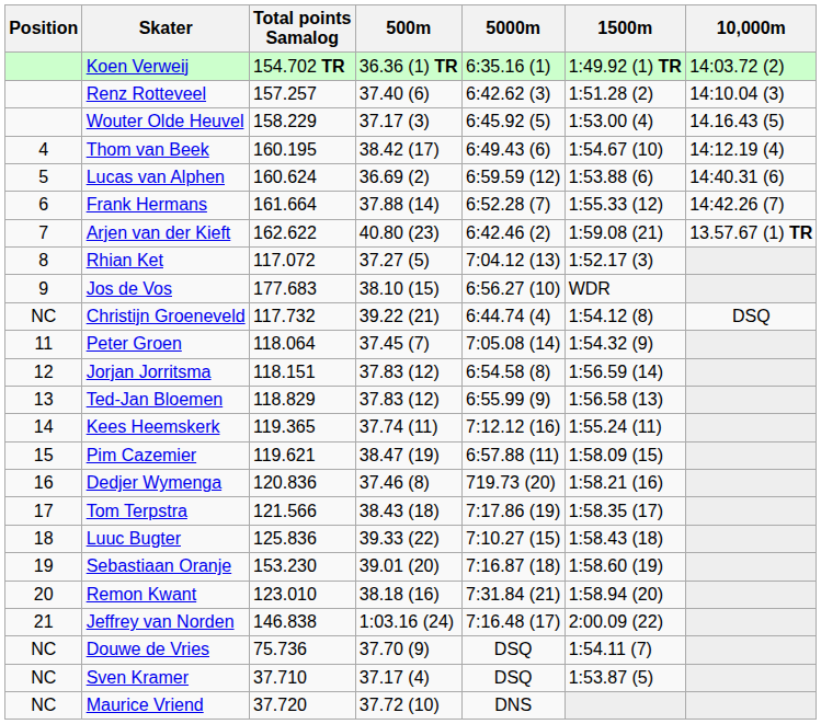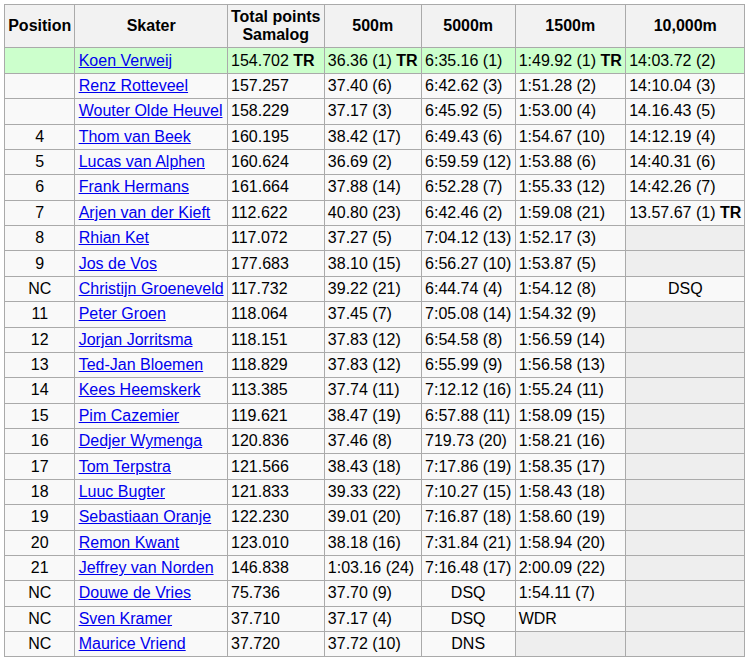 <table class="wikitable">
 <tr>
 <th>Position</th>
 <th>Skater</th>
 <th>Total points <br> Samalog</th>
 <th>500m</th>
 <th>5000m</th>
 <th>1500m</th>
 <th>10,000m</th>
 </tr>
 <tr bgcolor=ccffcc>
 <td style="text-align:center"></td>
 <td><a href='#'>Koen Verweij</a></td>
 <td>154.702 <strong>TR</strong></td>
 <td>36.36 (1) <strong>TR</strong></td>
 <td>6:35.16 (1)</td>
 <td>1:49.92 (1) <strong>TR</strong></td>
 <td>14:03.72 (2)</td>
 </tr>
 <tr>
 <td style="text-align:center"></td>
 <td><a href='#'>Renz Rotteveel</a></td>
 <td>157.257</td>
 <td>37.40 (6)</td>
 <td>6:42.62 (3)</td>
 <td>1:51.28 (2)</td>
 <td>14:10.04 (3)</td>
 </tr>
 <tr>
 <td style="text-align:center"></td>
 <td><a href='#'>Wouter Olde Heuvel</a></td>
 <td>158.229</td>
 <td>37.17 (3)</td>
 <td>6:45.92 (5)</td>
 <td>1:53.00 (4)</td>
 <td>14.16.43 (5)</td>
 </tr>
 <tr>
 <td style="text-align:center">4</td>
 <td><a href='#'>Thom van Beek</a></td>
 <td>160.195</td>
 <td>38.42 (17)</td>
 <td>6:49.43 (6)</td>
 <td>1:54.67 (10)</td>
 <td>14:12.19 (4)</td>
 </tr>
 <tr>
 <td style="text-align:center">5</td>
 <td><a href='#'>Lucas van Alphen</a></td>
 <td>160.624</td>
 <td>36.69 (2)</td>
 <td>6:59.59 (12)</td>
 <td>1:53.88 (6)</td>
 <td>14:40.31 (6)</td>
 </tr>
 <tr>
 <td style="text-align:center">6</td>
 <td><a href='#'>Frank Hermans</a></td>
 <td>161.664</td>
 <td>37.88 (14)</td>
 <td>6:52.28 (7)</td>
 <td>1:55.33 (12)</td>
 <td>14:42.26 (7)</td>
 </tr>
 <tr>
 <td style="text-align:center">7</td>
 <td><a href='#'>Arjen van der Kieft</a></td>
-<td>162.622</td>
+<td>112.622</td>
 <td>40.80 (23)</td>
 <td>6:42.46 (2)</td>
 <td>1:59.08 (21)</td>
 <td>13.57.67 (1) <strong>TR</strong></td>
 </tr>
 <tr>
 <td style="text-align:center">8</td>
 <td><a href='#'>Rhian Ket</a></td>
 <td>117.072</td>
 <td>37.27 (5)</td>
 <td>7:04.12 (13)</td>
 <td>1:52.17 (3)</td>
 <td bgcolor=#EEEEEE></td>
 </tr>
 <tr>
 <td style="text-align:center">9</td>
 <td><a href='#'>Jos de Vos</a></td>
 <td>177.683</td>
 <td>38.10 (15)</td>
 <td>6:56.27 (10)</td>
-<td>WDR</td>
+<td>1:53.87 (5)</td>
 <td bgcolor=#EEEEEE></td>
 </tr>
 <tr>
 <td style="text-align:center">NC</td>
 <td><a href='#'>Christijn Groeneveld</a></td>
 <td>117.732</td>
 <td>39.22 (21)</td>
 <td>6:44.74 (4)</td>
 <td>1:54.12 (8)</td>
 <td style="text-align:center">DSQ</td>
 </tr>
 <tr>
 <td style="text-align:center">11</td>
 <td><a href='#'>Peter Groen</a></td>
 <td>118.064</td>
 <td>37.45 (7)</td>
 <td>7:05.08 (14)</td>
 <td>1:54.32 (9)</td>
 <td bgcolor=#EEEEEE></td>
 </tr>
 <tr>
 <td style="text-align:center">12</td>
 <td><a href='#'>Jorjan Jorritsma</a></td>
 <td>118.151</td>
 <td>37.83 (12)</td>
 <td>6:54.58 (8)</td>
 <td>1:56.59 (14)</td>
 <td bgcolor=#EEEEEE></td>
 </tr>
 <tr>
 <td style="text-align:center">13</td>
 <td><a href='#'>Ted-Jan Bloemen</a></td>
 <td>118.829</td>
 <td>37.83 (12)</td>
 <td>6:55.99 (9)</td>
 <td>1:56.58 (13)</td>
 <td bgcolor=#EEEEEE></td>
 </tr>
 <tr>
 <td style="text-align:center">14</td>
 <td><a href='#'>Kees Heemskerk</a></td>
-<td>119.365</td>
+<td>113.385</td>
 <td>37.74 (11)</td>
 <td>7:12.12 (16)</td>
 <td>1:55.24 (11)</td>
 <td bgcolor=#EEEEEE></td>
 </tr>
 <tr>
 <td style="text-align:center">15</td>
 <td><a href='#'>Pim Cazemier</a></td>
 <td>119.621</td>
 <td>38.47 (19)</td>
 <td>6:57.88 (11)</td>
 <td>1:58.09 (15)</td>
 <td bgcolor=#EEEEEE></td>
 </tr>
 <tr>
 <td style="text-align:center">16</td>
 <td><a href='#'>Dedjer Wymenga</a></td>
 <td>120.836</td>
 <td>37.46 (8)</td>
 <td>719.73 (20)</td>
 <td>1:58.21 (16)</td>
 <td bgcolor=#EEEEEE></td>
 </tr>
 <tr>
 <td style="text-align:center">17</td>
 <td><a href='#'>Tom Terpstra</a></td>
 <td>121.566</td>
 <td>38.43 (18)</td>
 <td>7:17.86 (19)</td>
 <td>1:58.35 (17)</td>
 <td bgcolor=#EEEEEE></td>
 </tr>
 <tr>
 <td style="text-align:center">18</td>
 <td><a href='#'>Luuc Bugter</a></td>
-<td>125.836</td>
+<td>121.833</td>
 <td>39.33 (22)</td>
 <td>7:10.27 (15)</td>
 <td>1:58.43 (18)</td>
 <td bgcolor=#EEEEEE></td>
 </tr>
 <tr>
 <td style="text-align:center">19</td>
 <td><a href='#'>Sebastiaan Oranje</a></td>
-<td>153.230</td>
+<td>122.230</td>
 <td>39.01 (20)</td>
 <td>7:16.87 (18)</td>
 <td>1:58.60 (19)</td>
 <td bgcolor=#EEEEEE></td>
 </tr>
 <tr>
 <td style="text-align:center">20</td>
 <td><a href='#'>Remon Kwant</a></td>
 <td>123.010</td>
 <td>38.18 (16)</td>
 <td>7:31.84 (21)</td>
 <td>1:58.94 (20)</td>
 <td bgcolor=#EEEEEE></td>
 </tr>
 <tr>
 <td style="text-align:center">21</td>
 <td><a href='#'>Jeffrey van Norden</a></td>
 <td>146.838</td>
 <td>1:03.16 (24)</td>
 <td>7:16.48 (17)</td>
 <td>2:00.09 (22)</td>
 <td bgcolor=#EEEEEE></td>
 </tr>
 <tr>
 <td style="text-align:center">NC</td>
 <td><a href='#'>Douwe de Vries</a></td>
 <td>75.736</td>
 <td>37.70 (9)</td>
 <td style="text-align:center">DSQ</td>
 <td>1:54.11 (7)</td>
 <td bgcolor=#EEEEEE></td>
 </tr>
 <tr>
 <td style="text-align:center">NC</td>
 <td><a href='#'>Sven Kramer</a></td>
 <td>37.710</td>
 <td>37.17 (4)</td>
 <td style="text-align:center">DSQ</td>
-<td>1:53.87 (5)</td>
+<td>WDR</td>
 <td bgcolor=#EEEEEE></td>
 </tr>
 <tr>
 <td style="text-align:center">NC</td>
 <td><a href='#'>Maurice Vriend</a></td>
 <td>37.720</td>
 <td>37.72 (10)</td>
 <td style="text-align:center">DNS</td>
 <td bgcolor=#EEEEEE></td>
 <td bgcolor=#EEEEEE></td>
 </tr>
 </table>
